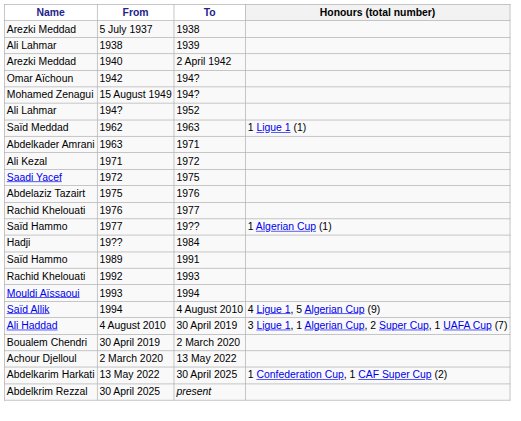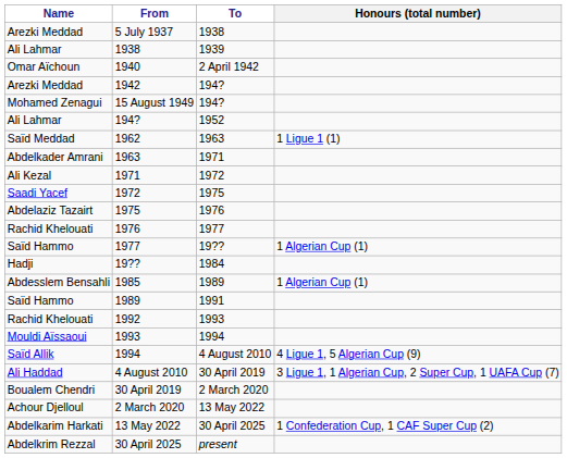 <table class="wikitable" style="text-align: left">
 <tr>
 <th style="color:#22228B; background:#FFFFFF;">Name</th>
 <th style="color:#22228B; background:#FFFFFF;">From</th>
 <th style="color:#22228B; background:#FFFFFF;">To</th>
 <th scope=col class="unsortable">Honours (total number)</th>
 </tr>
 <tr>
 <td> Arezki Meddad</td>
 <td align=left>5 July 1937</td>
 <td align=left>1938</td>
 <td></td>
 </tr>
 <tr>
 <td> Ali Lahmar</td>
 <td align=left>1938</td>
 <td align=left>1939</td>
 <td></td>
 </tr>
 <tr>
-<td> Arezki Meddad</td>
+<td> Omar Aïchoun</td>
 <td align=left>1940</td>
 <td align=left>2 April 1942</td>
 <td></td>
 </tr>
 <tr>
-<td> Omar Aïchoun</td>
+<td> Arezki Meddad</td>
 <td align=left>1942</td>
 <td align=left>194?</td>
 <td></td>
 </tr>
 <tr>
 <td> Mohamed Zenagui</td>
 <td align=left>15 August 1949</td>
 <td align=left>194?</td>
 <td></td>
 </tr>
 <tr>
 <td> Ali Lahmar</td>
 <td align=left>194?</td>
 <td align=left>1952</td>
 <td></td>
 </tr>
 <tr>
 <td> Saïd Meddad</td>
 <td align=left>1962</td>
 <td align=left>1963</td>
 <td>1 <a href='#'>Ligue 1</a> (1)</td>
 </tr>
 <tr>
 <td> Abdelkader Amrani</td>
 <td align=left>1963</td>
 <td align=left>1971</td>
 <td></td>
 </tr>
 <tr>
 <td> Ali Kezal</td>
 <td align=left>1971</td>
 <td align=left>1972</td>
 <td></td>
 </tr>
 <tr>
 <td> <a href='#'>Saadi Yacef</a></td>
 <td align=left>1972</td>
 <td align=left>1975</td>
 <td></td>
 </tr>
 <tr>
 <td> Abdelaziz Tazairt</td>
 <td align=left>1975</td>
 <td align=left>1976</td>
 <td></td>
 </tr>
 <tr>
 <td> Rachid Khelouati</td>
 <td align=left>1976</td>
 <td align=left>1977</td>
 <td></td>
 </tr>
 <tr>
 <td> Saïd Hammo</td>
 <td align=left>1977</td>
 <td align=left>19??</td>
 <td>1 <a href='#'>Algerian Cup</a> (1)</td>
 </tr>
 <tr>
 <td> Hadji</td>
 <td align=left>19??</td>
 <td align=left>1984</td>
 <td></td>
 </tr>
 <tr>
+<td> Abdesslem Bensahli</td>
+<td align=left>1985</td>
+<td align=left>1989</td>
+<td>1 <a href='#'>Algerian Cup</a> (1)</td>
+</tr>
+<tr>
 <td> Saïd Hammo</td>
 <td align=left>1989</td>
 <td align=left>1991</td>
 <td></td>
 </tr>
 <tr>
 <td> Rachid Khelouati</td>
 <td align=left>1992</td>
 <td align=left>1993</td>
 <td></td>
 </tr>
 <tr>
 <td> <a href='#'>Mouldi Aïssaoui</a></td>
 <td align=left>1993</td>
 <td align=left>1994</td>
 <td></td>
 </tr>
 <tr>
 <td> <a href='#'>Saïd Allik</a></td>
 <td align=left>1994</td>
 <td align=left>4 August 2010</td>
 <td>4 <a href='#'>Ligue 1</a>, 5 <a href='#'>Algerian Cup</a> (9)</td>
 </tr>
 <tr>
 <td> <a href='#'>Ali Haddad</a></td>
 <td align=left>4 August 2010</td>
 <td align=left>30 April 2019</td>
 <td>3 <a href='#'>Ligue 1</a>, 1 <a href='#'>Algerian Cup</a>, 2 <a href='#'>Super Cup</a>, 1 <a href='#'>UAFA Cup</a> (7)</td>
 </tr>
 <tr>
 <td> Boualem Chendri</td>
 <td align=left>30 April 2019</td>
 <td align=left>2 March 2020</td>
 <td></td>
 </tr>
 <tr>
 <td> Achour Djelloul</td>
 <td align=left>2 March 2020</td>
 <td align=left>13 May 2022</td>
 <td></td>
 </tr>
 <tr>
 <td> Abdelkarim Harkati</td>
 <td align=left>13 May 2022</td>
 <td align=left>30 April 2025</td>
 <td>1 <a href='#'>Confederation Cup</a>, 1 <a href='#'>CAF Super Cup</a> (2)</td>
 </tr>
 <tr>
 <td> Abdelkrim Rezzal</td>
 <td align=left>30 April 2025</td>
 <td align=left><em>present</em></td>
 <td></td>
 </tr>
 </table>
